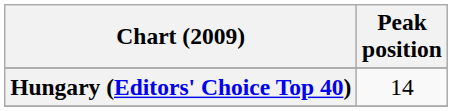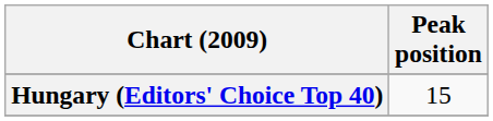 <table class="wikitable sortable plainrowheaders" style="text-align:center">
 <tr>
 <th>Chart (2009)</th>
 <th>Peak<br>position</th>
 </tr>
 <tr>
 </tr>
 <tr>
 <th scope="row">Hungary (<a href='#'>Editors' Choice Top 40</a>)</th>
-<td>14</td>
+<td>15</td>
 </tr>
 <tr>
 </tr>
 <tr>
 </tr>
 <tr>
 </tr>
 </table>
